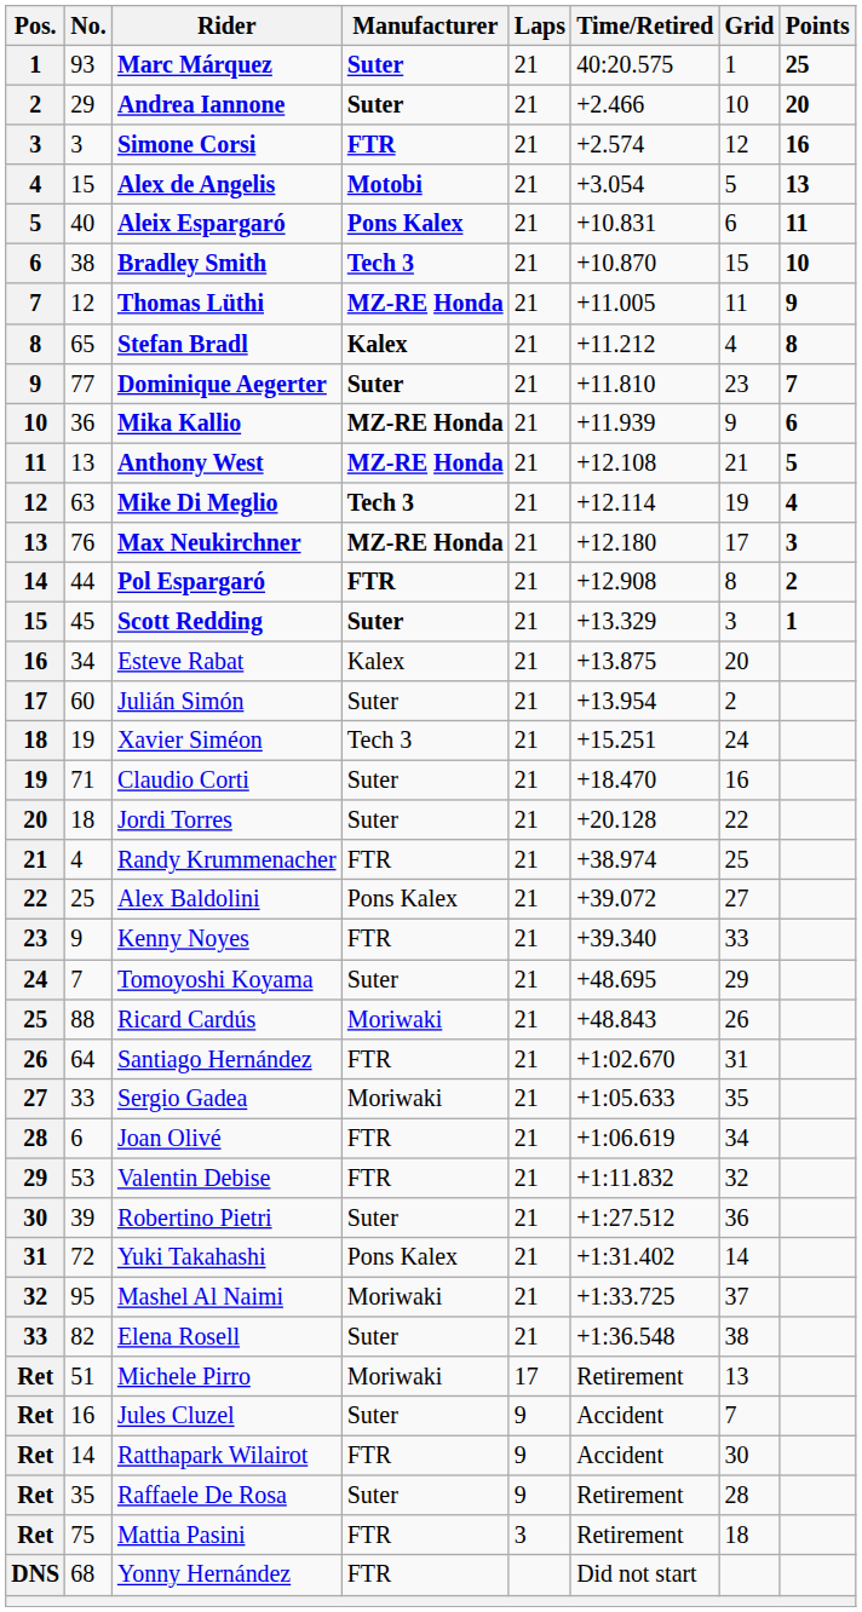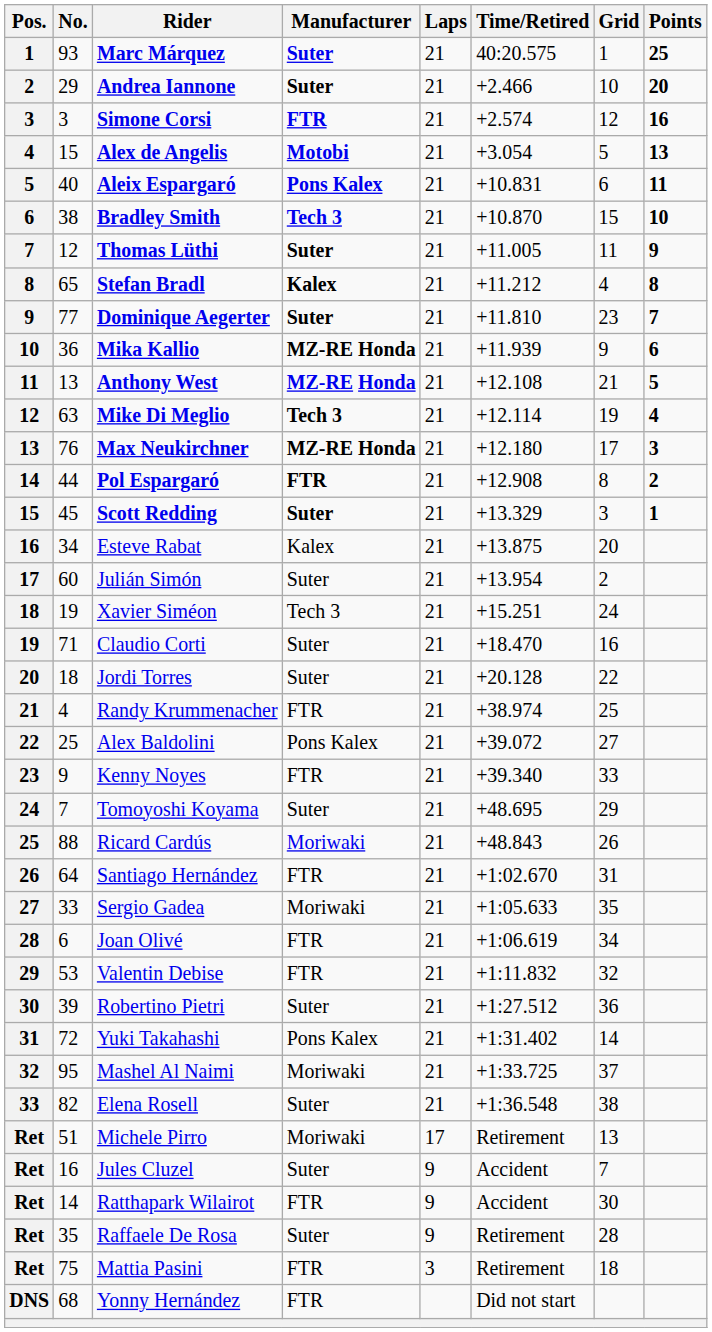 <table class="wikitable" style="font-size: 95%;">
 <tr>
 <th>Pos.</th>
 <th>No.</th>
 <th>Rider</th>
 <th>Manufacturer</th>
 <th>Laps</th>
 <th>Time/Retired</th>
 <th>Grid</th>
 <th>Points</th>
 </tr>
 <tr>
 <th>1</th>
 <td>93</td>
 <td> <strong><a href='#'>Marc Márquez</a></strong></td>
 <td><strong><a href='#'>Suter</a></strong></td>
 <td>21</td>
 <td>40:20.575</td>
 <td>1</td>
 <td><strong>25</strong></td>
 </tr>
 <tr>
 <th>2</th>
 <td>29</td>
 <td> <strong><a href='#'>Andrea Iannone</a></strong></td>
 <td><strong>Suter</strong></td>
 <td>21</td>
 <td>+2.466</td>
 <td>10</td>
 <td><strong>20</strong></td>
 </tr>
 <tr>
 <th>3</th>
 <td>3</td>
 <td> <strong><a href='#'>Simone Corsi</a></strong></td>
 <td><strong><a href='#'>FTR</a></strong></td>
 <td>21</td>
 <td>+2.574</td>
 <td>12</td>
 <td><strong>16</strong></td>
 </tr>
 <tr>
 <th>4</th>
 <td>15</td>
 <td> <strong><a href='#'>Alex de Angelis</a></strong></td>
 <td><strong><a href='#'>Motobi</a></strong></td>
 <td>21</td>
 <td>+3.054</td>
 <td>5</td>
 <td><strong>13</strong></td>
 </tr>
 <tr>
 <th>5</th>
 <td>40</td>
 <td> <strong><a href='#'>Aleix Espargaró</a></strong></td>
 <td><strong><a href='#'>Pons Kalex</a></strong></td>
 <td>21</td>
 <td>+10.831</td>
 <td>6</td>
 <td><strong>11</strong></td>
 </tr>
 <tr>
 <th>6</th>
 <td>38</td>
 <td> <strong><a href='#'>Bradley Smith</a></strong></td>
 <td><strong><a href='#'>Tech 3</a></strong></td>
 <td>21</td>
 <td>+10.870</td>
 <td>15</td>
 <td><strong>10</strong></td>
 </tr>
 <tr>
 <th>7</th>
 <td>12</td>
 <td> <strong><a href='#'>Thomas Lüthi</a></strong></td>
-<td><strong><a href='#'>MZ-RE</a> <a href='#'>Honda</a></strong></td>
+<td><strong>Suter</strong></td>
 <td>21</td>
 <td>+11.005</td>
 <td>11</td>
 <td><strong>9</strong></td>
 </tr>
 <tr>
 <th>8</th>
 <td>65</td>
 <td> <strong><a href='#'>Stefan Bradl</a></strong></td>
 <td><strong>Kalex</strong></td>
 <td>21</td>
 <td>+11.212</td>
 <td>4</td>
 <td><strong>8</strong></td>
 </tr>
 <tr>
 <th>9</th>
 <td>77</td>
 <td> <strong><a href='#'>Dominique Aegerter</a></strong></td>
 <td><strong>Suter</strong></td>
 <td>21</td>
 <td>+11.810</td>
 <td>23</td>
 <td><strong>7</strong></td>
 </tr>
 <tr>
 <th>10</th>
 <td>36</td>
 <td> <strong><a href='#'>Mika Kallio</a></strong></td>
 <td><strong>MZ-RE Honda</strong></td>
 <td>21</td>
 <td>+11.939</td>
 <td>9</td>
 <td><strong>6</strong></td>
 </tr>
 <tr>
 <th>11</th>
 <td>13</td>
 <td> <strong><a href='#'>Anthony West</a></strong></td>
 <td><strong><a href='#'>MZ-RE</a> <a href='#'>Honda</a></strong></td>
 <td>21</td>
 <td>+12.108</td>
 <td>21</td>
 <td><strong>5</strong></td>
 </tr>
 <tr>
 <th>12</th>
 <td>63</td>
 <td> <strong><a href='#'>Mike Di Meglio</a></strong></td>
 <td><strong>Tech 3</strong></td>
 <td>21</td>
 <td>+12.114</td>
 <td>19</td>
 <td><strong>4</strong></td>
 </tr>
 <tr>
 <th>13</th>
 <td>76</td>
 <td> <strong><a href='#'>Max Neukirchner</a></strong></td>
 <td><strong>MZ-RE Honda</strong></td>
 <td>21</td>
 <td>+12.180</td>
 <td>17</td>
 <td><strong>3</strong></td>
 </tr>
 <tr>
 <th>14</th>
 <td>44</td>
 <td> <strong><a href='#'>Pol Espargaró</a></strong></td>
 <td><strong>FTR</strong></td>
 <td>21</td>
 <td>+12.908</td>
 <td>8</td>
 <td><strong>2</strong></td>
 </tr>
 <tr>
 <th>15</th>
 <td>45</td>
 <td> <strong><a href='#'>Scott Redding</a></strong></td>
 <td><strong>Suter</strong></td>
 <td>21</td>
 <td>+13.329</td>
 <td>3</td>
 <td><strong>1</strong></td>
 </tr>
 <tr>
 <th>16</th>
 <td>34</td>
 <td> <a href='#'>Esteve Rabat</a></td>
 <td>Kalex</td>
 <td>21</td>
 <td>+13.875</td>
 <td>20</td>
 <td></td>
 </tr>
 <tr>
 <th>17</th>
 <td>60</td>
 <td> <a href='#'>Julián Simón</a></td>
 <td>Suter</td>
 <td>21</td>
 <td>+13.954</td>
 <td>2</td>
 <td></td>
 </tr>
 <tr>
 <th>18</th>
 <td>19</td>
 <td> <a href='#'>Xavier Siméon</a></td>
 <td>Tech 3</td>
 <td>21</td>
 <td>+15.251</td>
 <td>24</td>
 <td></td>
 </tr>
 <tr>
 <th>19</th>
 <td>71</td>
 <td> <a href='#'>Claudio Corti</a></td>
 <td>Suter</td>
 <td>21</td>
 <td>+18.470</td>
 <td>16</td>
 <td></td>
 </tr>
 <tr>
 <th>20</th>
 <td>18</td>
 <td> <a href='#'>Jordi Torres</a></td>
 <td>Suter</td>
 <td>21</td>
 <td>+20.128</td>
 <td>22</td>
 <td></td>
 </tr>
 <tr>
 <th>21</th>
 <td>4</td>
 <td> <a href='#'>Randy Krummenacher</a></td>
 <td>FTR</td>
 <td>21</td>
 <td>+38.974</td>
 <td>25</td>
 <td></td>
 </tr>
 <tr>
 <th>22</th>
 <td>25</td>
 <td> <a href='#'>Alex Baldolini</a></td>
 <td>Pons Kalex</td>
 <td>21</td>
 <td>+39.072</td>
 <td>27</td>
 <td></td>
 </tr>
 <tr>
 <th>23</th>
 <td>9</td>
 <td> <a href='#'>Kenny Noyes</a></td>
 <td>FTR</td>
 <td>21</td>
 <td>+39.340</td>
 <td>33</td>
 <td></td>
 </tr>
 <tr>
 <th>24</th>
 <td>7</td>
 <td> <a href='#'>Tomoyoshi Koyama</a></td>
 <td>Suter</td>
 <td>21</td>
 <td>+48.695</td>
 <td>29</td>
 <td></td>
 </tr>
 <tr>
 <th>25</th>
 <td>88</td>
 <td> <a href='#'>Ricard Cardús</a></td>
 <td><a href='#'>Moriwaki</a></td>
 <td>21</td>
 <td>+48.843</td>
 <td>26</td>
 <td></td>
 </tr>
 <tr>
 <th>26</th>
 <td>64</td>
 <td> <a href='#'>Santiago Hernández</a></td>
 <td>FTR</td>
 <td>21</td>
 <td>+1:02.670</td>
 <td>31</td>
 <td></td>
 </tr>
 <tr>
 <th>27</th>
 <td>33</td>
 <td> <a href='#'>Sergio Gadea</a></td>
 <td>Moriwaki</td>
 <td>21</td>
 <td>+1:05.633</td>
 <td>35</td>
 <td></td>
 </tr>
 <tr>
 <th>28</th>
 <td>6</td>
 <td> <a href='#'>Joan Olivé</a></td>
 <td>FTR</td>
 <td>21</td>
 <td>+1:06.619</td>
 <td>34</td>
 <td></td>
 </tr>
 <tr>
 <th>29</th>
 <td>53</td>
 <td> <a href='#'>Valentin Debise</a></td>
 <td>FTR</td>
 <td>21</td>
 <td>+1:11.832</td>
 <td>32</td>
 <td></td>
 </tr>
 <tr>
 <th>30</th>
 <td>39</td>
 <td> <a href='#'>Robertino Pietri</a></td>
 <td>Suter</td>
 <td>21</td>
 <td>+1:27.512</td>
 <td>36</td>
 <td></td>
 </tr>
 <tr>
 <th>31</th>
 <td>72</td>
 <td> <a href='#'>Yuki Takahashi</a></td>
 <td>Pons Kalex</td>
 <td>21</td>
 <td>+1:31.402</td>
 <td>14</td>
 <td></td>
 </tr>
 <tr>
 <th>32</th>
 <td>95</td>
 <td> <a href='#'>Mashel Al Naimi</a></td>
 <td>Moriwaki</td>
 <td>21</td>
 <td>+1:33.725</td>
 <td>37</td>
 <td></td>
 </tr>
 <tr>
 <th>33</th>
 <td>82</td>
 <td> <a href='#'>Elena Rosell</a></td>
 <td>Suter</td>
 <td>21</td>
 <td>+1:36.548</td>
 <td>38</td>
 <td></td>
 </tr>
 <tr>
 <th>Ret</th>
 <td>51</td>
 <td> <a href='#'>Michele Pirro</a></td>
 <td>Moriwaki</td>
 <td>17</td>
 <td>Retirement</td>
 <td>13</td>
 <td></td>
 </tr>
 <tr>
 <th>Ret</th>
 <td>16</td>
 <td> <a href='#'>Jules Cluzel</a></td>
 <td>Suter</td>
 <td>9</td>
 <td>Accident</td>
 <td>7</td>
 <td></td>
 </tr>
 <tr>
 <th>Ret</th>
 <td>14</td>
 <td> <a href='#'>Ratthapark Wilairot</a></td>
 <td>FTR</td>
 <td>9</td>
 <td>Accident</td>
 <td>30</td>
 <td></td>
 </tr>
 <tr>
 <th>Ret</th>
 <td>35</td>
 <td> <a href='#'>Raffaele De Rosa</a></td>
 <td>Suter</td>
 <td>9</td>
 <td>Retirement</td>
 <td>28</td>
 <td></td>
 </tr>
 <tr>
 <th>Ret</th>
 <td>75</td>
 <td> <a href='#'>Mattia Pasini</a></td>
 <td>FTR</td>
 <td>3</td>
 <td>Retirement</td>
 <td>18</td>
 <td></td>
 </tr>
 <tr>
 <th>DNS</th>
 <td>68</td>
 <td> <a href='#'>Yonny Hernández</a></td>
 <td>FTR</td>
 <td></td>
 <td>Did not start</td>
 <td></td>
 <td></td>
 </tr>
 <tr>
 <th colspan=8></th>
 </tr>
 <tr>
 </tr>
 </table>
